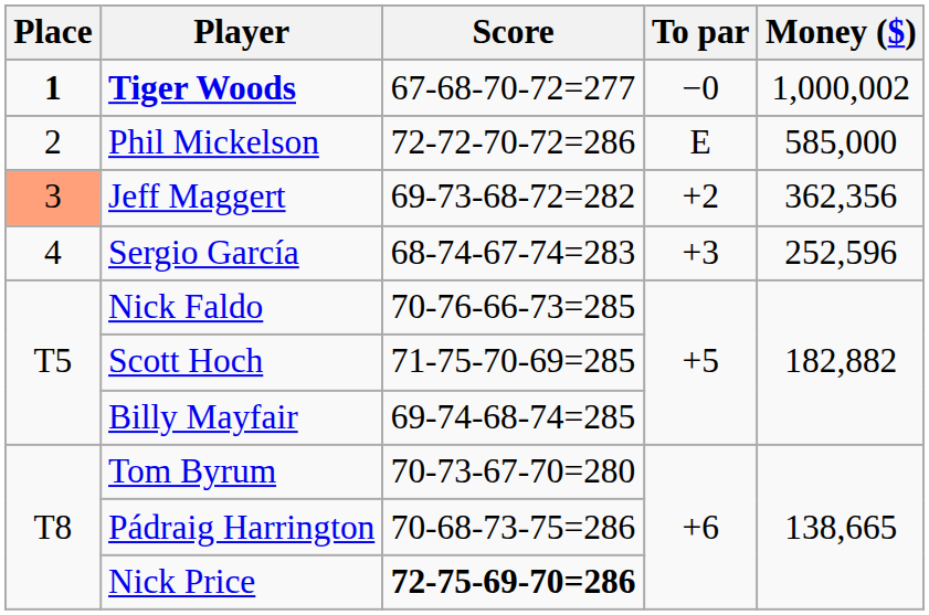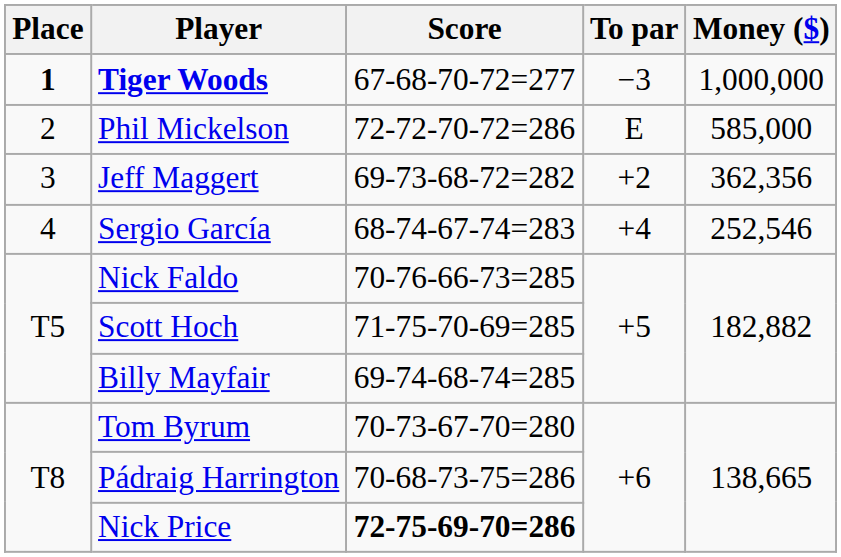 <table class="wikitable">
 <tr>
 <th>Place</th>
 <th>Player</th>
 <th>Score</th>
 <th>To par</th>
 <th>Money (<a href='#'>$</a>)</th>
 </tr>
 <tr>
 <td align=center><strong>1</strong></td>
 <td> <strong><a href='#'>Tiger Woods</a></strong></td>
 <td>67-68-70-72=277</td>
-<td align=center>−0</td>
-<td align=center>1,000,002</td>
+<td align=center>−3</td>
+<td align=center>1,000,000</td>
 </tr>
 <tr>
 <td align=center>2</td>
 <td> <a href='#'>Phil Mickelson</a></td>
 <td>72-72-70-72=286</td>
 <td align=center>E</td>
 <td align=center>585,000</td>
 </tr>
 <tr>
-<td align=center style="background: lightsalmon;">3</td>
+<td align=center>3</td>
 <td> <a href='#'>Jeff Maggert</a></td>
 <td>69-73-68-72=282</td>
 <td align=center>+2</td>
 <td align=center>362,356</td>
 </tr>
 <tr>
 <td align=center>4</td>
 <td> <a href='#'>Sergio García</a></td>
 <td>68-74-67-74=283</td>
-<td align=center>+3</td>
-<td align=center>252,596</td>
+<td align=center>+4</td>
+<td align=center>252,546</td>
 </tr>
 <tr>
 <td rowspan="3" align=center>T5</td>
 <td> <a href='#'>Nick Faldo</a></td>
 <td>70-76-66-73=285</td>
 <td rowspan="3" align=center>+5</td>
 <td rowspan="3" align=center>182,882</td>
 </tr>
 <tr>
 <td> <a href='#'>Scott Hoch</a></td>
 <td>71-75-70-69=285</td>
 </tr>
 <tr>
 <td> <a href='#'>Billy Mayfair</a></td>
 <td>69-74-68-74=285</td>
 </tr>
 <tr>
 <td rowspan="3" align=center>T8</td>
 <td> <a href='#'>Tom Byrum</a></td>
 <td>70-73-67-70=280</td>
 <td rowspan="3" align=center>+6</td>
 <td rowspan="3" align=center>138,665</td>
 </tr>
 <tr>
 <td> <a href='#'>Pádraig Harrington</a></td>
 <td>70-68-73-75=286</td>
 </tr>
 <tr>
 <td> <a href='#'>Nick Price</a></td>
 <td><strong>72-75-69-70=286</strong></td>
 </tr>
 </table>
